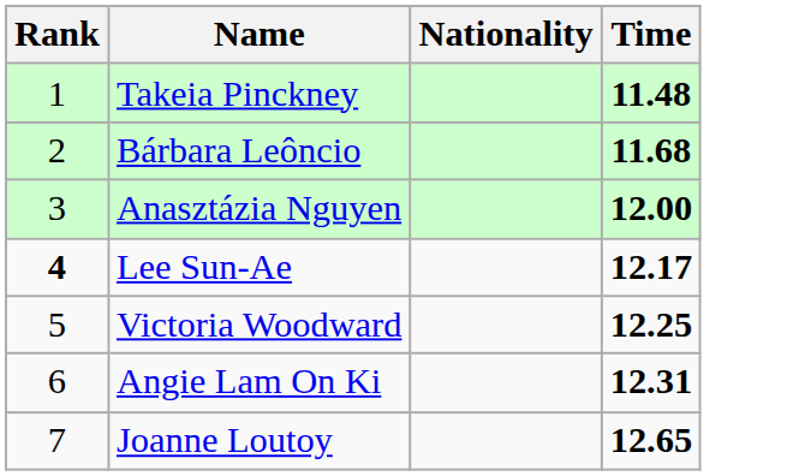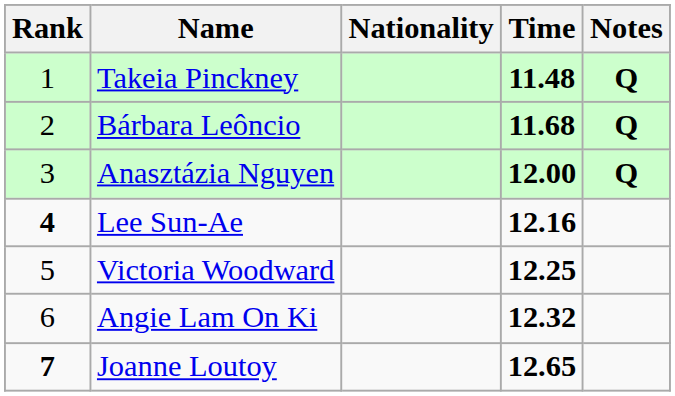 <table class="wikitable sortable" style="text-align:center">
 <tr>
 <th>Rank</th>
 <th>Name</th>
 <th>Nationality</th>
 <th>Time</th>
+<th>Notes</th>
 </tr>
 <tr bgcolor=ccffcc>
 <td>1</td>
 <td align=left><a href='#'>Takeia Pinckney</a></td>
 <td align=left></td>
 <td><strong>11.48</strong></td>
+<td><strong>Q</strong></td>
 </tr>
 <tr bgcolor=ccffcc>
 <td>2</td>
 <td align=left><a href='#'>Bárbara Leôncio</a></td>
 <td align=left></td>
 <td><strong>11.68</strong></td>
+<td><strong>Q</strong></td>
 </tr>
 <tr bgcolor=ccffcc>
 <td>3</td>
 <td align=left><a href='#'>Anasztázia Nguyen</a></td>
 <td align=left></td>
 <td><strong>12.00</strong></td>
+<td><strong>Q</strong></td>
 </tr>
 <tr>
 <td><strong>4</strong></td>
 <td align=left><a href='#'>Lee Sun-Ae</a></td>
 <td align=left></td>
-<td><strong>12.17</strong></td>
+<td><strong>12.16</strong></td>
+<td></td>
 </tr>
 <tr>
 <td>5</td>
 <td align=left><a href='#'>Victoria Woodward</a></td>
 <td align=left></td>
 <td><strong>12.25</strong></td>
+<td></td>
 </tr>
 <tr>
 <td>6</td>
 <td align=left><a href='#'>Angie Lam On Ki</a></td>
 <td align=left></td>
-<td><strong>12.31</strong></td>
+<td><strong>12.32</strong></td>
+<td></td>
 </tr>
 <tr>
-<td>7</td>
+<td><strong>7</strong></td>
 <td align=left><a href='#'>Joanne Loutoy</a></td>
 <td align=left></td>
 <td><strong>12.65</strong></td>
+<td></td>
 </tr>
 </table>
